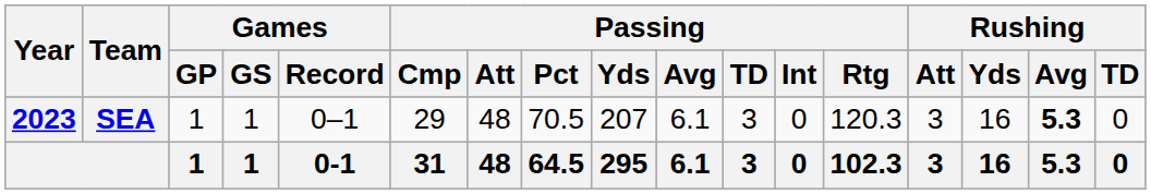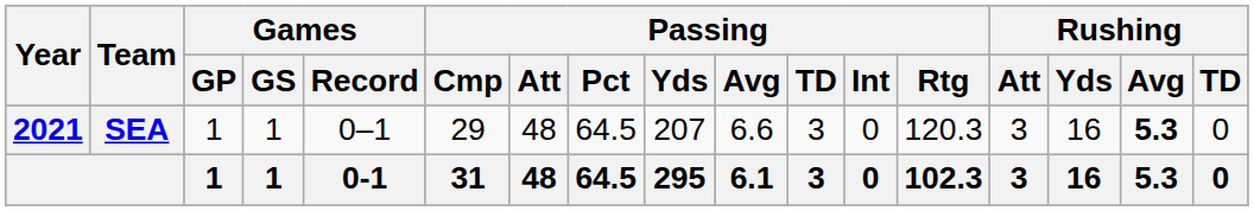 <table class="wikitable" style="text-align:center;">
 <tr>
 <th rowspan="2">Year</th>
 <th rowspan="2">Team</th>
 <th colspan="3">Games</th>
 <th colspan="8">Passing</th>
 <th colspan="4">Rushing</th>
 </tr>
 <tr>
 <th>GP</th>
 <th>GS</th>
 <th>Record</th>
 <th>Cmp</th>
 <th>Att</th>
 <th>Pct</th>
 <th>Yds</th>
 <th>Avg</th>
 <th>TD</th>
 <th>Int</th>
 <th>Rtg</th>
 <th>Att</th>
 <th>Yds</th>
 <th>Avg</th>
 <th>TD</th>
 </tr>
 <tr>
-<th><a href='#'>2023</a></th>
+<th><a href='#'>2021</a></th>
 <th><a href='#'>SEA</a></th>
 <td>1</td>
 <td>1</td>
 <td>0–1</td>
 <td>29</td>
 <td>48</td>
-<td>70.5</td>
+<td>64.5</td>
 <td>207</td>
-<td>6.1</td>
+<td>6.6</td>
 <td>3</td>
 <td>0</td>
 <td>120.3</td>
 <td>3</td>
 <td>16</td>
 <td><strong>5.3</strong></td>
 <td>0</td>
 </tr>
 <tr>
 <th colspan="2"></th>
 <th>1</th>
 <th>1</th>
 <th>0-1</th>
 <th>31</th>
 <th>48</th>
 <th>64.5</th>
 <th>295</th>
 <th>6.1</th>
 <th>3</th>
 <th>0</th>
 <th>102.3</th>
 <th>3</th>
 <th>16</th>
 <th>5.3</th>
 <th>0</th>
 </tr>
 </table>
